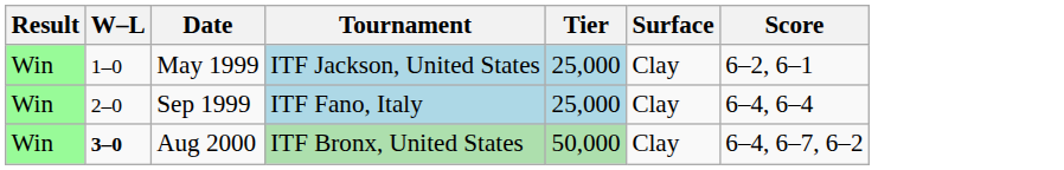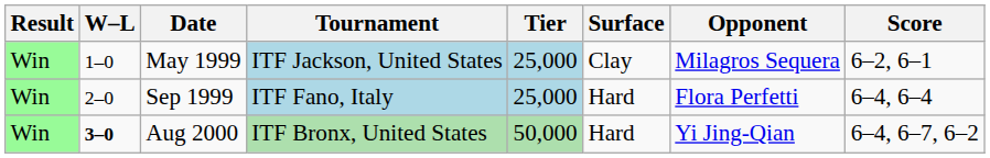 <table class="wikitable sortable">
 <tr>
 <th>Result</th>
 <th class="unsortable">W–L</th>
 <th>Date</th>
 <th>Tournament</th>
 <th>Tier</th>
 <th>Surface</th>
+<th>Opponent</th>
 <th class="unsortable">Score</th>
 </tr>
 <tr>
 <td bgcolor="98FB98">Win</td>
 <td><small>1–0</small></td>
 <td>May 1999</td>
 <td bgcolor="lightblue">ITF Jackson, United States</td>
 <td bgcolor="lightblue">25,000</td>
 <td>Clay</td>
+<td> <a href='#'>Milagros Sequera</a></td>
 <td>6–2, 6–1</td>
 </tr>
 <tr>
 <td bgcolor="98FB98">Win</td>
 <td><small>2–0</small></td>
 <td>Sep 1999</td>
 <td bgcolor="lightblue">ITF Fano, Italy</td>
 <td bgcolor="lightblue">25,000</td>
-<td>Clay</td>
+<td>Hard</td>
+<td> <a href='#'>Flora Perfetti</a></td>
 <td>6–4, 6–4</td>
 </tr>
 <tr>
 <td bgcolor="98FB98">Win</td>
 <td><strong><small>3–0</small></strong></td>
 <td>Aug 2000</td>
 <td bgcolor="#ADDFAD">ITF Bronx, United States</td>
 <td bgcolor="#ADDFAD">50,000</td>
-<td>Clay</td>
+<td>Hard</td>
+<td> <a href='#'>Yi Jing-Qian</a></td>
 <td>6–4, 6–7, 6–2</td>
 </tr>
 </table>
